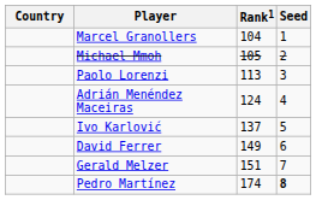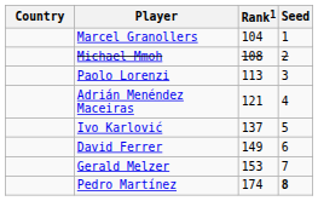 <table class="sortable wikitable">
 <tr>
 <th width="70">Country</th>
 <th width="175">Player</th>
 <th>Rank<sup>1</sup></th>
 <th>Seed</th>
 </tr>
 <tr>
 <td></td>
 <td><a href='#'>Marcel Granollers</a></td>
 <td>104</td>
 <td>1</td>
 </tr>
 <tr>
 <td><s></s></td>
 <td><s><a href='#'>Michael Mmoh</a></s></td>
-<td><s>105</s></td>
+<td><s>108</s></td>
 <td><s>2</s></td>
 </tr>
 <tr>
 <td></td>
 <td><a href='#'>Paolo Lorenzi</a></td>
 <td>113</td>
 <td>3</td>
 </tr>
 <tr>
 <td></td>
 <td><a href='#'>Adrián Menéndez Maceiras</a></td>
-<td>124</td>
+<td>121</td>
 <td>4</td>
 </tr>
 <tr>
 <td></td>
 <td><a href='#'>Ivo Karlović</a></td>
 <td>137</td>
 <td>5</td>
 </tr>
 <tr>
 <td></td>
 <td><a href='#'>David Ferrer</a></td>
 <td>149</td>
 <td>6</td>
 </tr>
 <tr>
 <td></td>
 <td><a href='#'>Gerald Melzer</a></td>
-<td>151</td>
+<td>153</td>
 <td>7</td>
 </tr>
 <tr>
 <td></td>
 <td><a href='#'>Pedro Martínez</a></td>
 <td>174</td>
 <td><strong>8</strong></td>
 </tr>
 </table>
